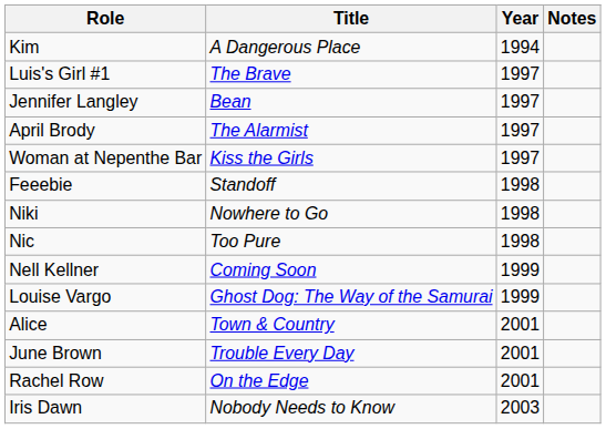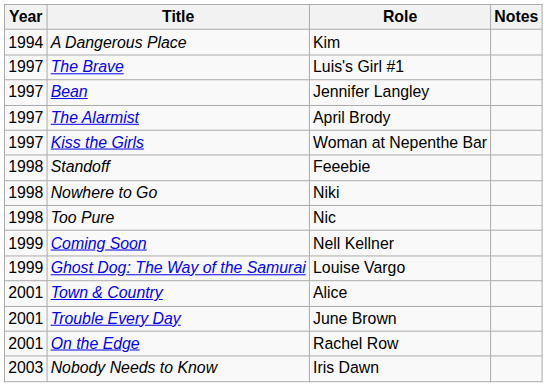 <table class="wikitable sortable">
 <tr>
+<th>Year</th>
+<th>Title</th>
 <th>Role</th>
-<th>Title</th>
-<th>Year</th>
 <th>Notes</th>
 </tr>
 <tr>
+<td>1994</td>
+<td><em>A Dangerous Place</em></td>
 <td>Kim</td>
-<td><em>A Dangerous Place</em></td>
-<td>1994</td>
 <td></td>
 </tr>
 <tr>
+<td>1997</td>
+<td><em><a href='#'>The Brave</a></em></td>
 <td>Luis's Girl #1</td>
-<td><em><a href='#'>The Brave</a></em></td>
-<td>1997</td>
 <td></td>
 </tr>
 <tr>
+<td>1997</td>
+<td><em><a href='#'>Bean</a></em></td>
 <td>Jennifer Langley</td>
-<td><em><a href='#'>Bean</a></em></td>
-<td>1997</td>
 <td></td>
 </tr>
 <tr>
+<td>1997</td>
+<td><em><a href='#'>The Alarmist</a></em></td>
 <td>April Brody</td>
-<td><em><a href='#'>The Alarmist</a></em></td>
-<td>1997</td>
 <td></td>
 </tr>
 <tr>
+<td>1997</td>
+<td><a href='#'><em>Kiss the Girls</em></a></td>
 <td>Woman at Nepenthe Bar</td>
-<td><a href='#'><em>Kiss the Girls</em></a></td>
-<td>1997</td>
 <td></td>
 </tr>
 <tr>
+<td>1998</td>
+<td><em>Standoff</em></td>
 <td>Feeebie</td>
-<td><em>Standoff</em></td>
-<td>1998</td>
 <td></td>
 </tr>
 <tr>
+<td>1998</td>
+<td><em>Nowhere to Go</em></td>
 <td>Niki</td>
-<td><em>Nowhere to Go</em></td>
-<td>1998</td>
 <td></td>
 </tr>
 <tr>
+<td>1998</td>
+<td><em>Too Pure</em></td>
 <td>Nic</td>
-<td><em>Too Pure</em></td>
-<td>1998</td>
 <td></td>
 </tr>
 <tr>
+<td>1999</td>
+<td><a href='#'><em>Coming Soon</em></a></td>
 <td>Nell Kellner</td>
-<td><a href='#'><em>Coming Soon</em></a></td>
-<td>1999</td>
 <td></td>
 </tr>
 <tr>
+<td>1999</td>
+<td><em><a href='#'>Ghost Dog: The Way of the Samurai</a></em></td>
 <td>Louise Vargo</td>
-<td><em><a href='#'>Ghost Dog: The Way of the Samurai</a></em></td>
-<td>1999</td>
 <td></td>
 </tr>
 <tr>
+<td>2001</td>
+<td><a href='#'><em>Town & Country</em></a></td>
 <td>Alice</td>
-<td><a href='#'><em>Town & Country</em></a></td>
-<td>2001</td>
 <td></td>
 </tr>
 <tr>
+<td>2001</td>
+<td><a href='#'><em>Trouble Every Day</em></a></td>
 <td>June Brown</td>
-<td><a href='#'><em>Trouble Every Day</em></a></td>
-<td>2001</td>
 <td></td>
 </tr>
 <tr>
+<td>2001</td>
+<td><a href='#'><em>On the Edge</em></a></td>
 <td>Rachel Row</td>
-<td><a href='#'><em>On the Edge</em></a></td>
-<td>2001</td>
 <td></td>
 </tr>
 <tr>
+<td>2003</td>
+<td><em>Nobody Needs to Know</em></td>
 <td>Iris Dawn</td>
-<td><em>Nobody Needs to Know</em></td>
-<td>2003</td>
 <td></td>
 </tr>
 </table>
